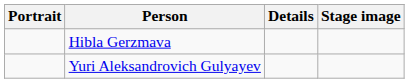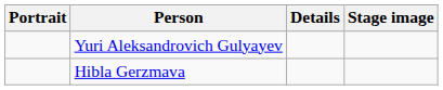 <table class="wikitable">
 <tr>
 <th>Portrait</th>
 <th>Person</th>
 <th>Details</th>
 <th>Stage image</th>
 </tr>
 <tr>
 <td align=center></td>
-<td><a href='#'>Hibla Gerzmava</a></td>
+<td><a href='#'>Yuri Aleksandrovich Gulyayev</a></td>
 <td></td>
 <td align=center></td>
 </tr>
 <tr>
 <td align=center></td>
-<td><a href='#'>Yuri Aleksandrovich Gulyayev</a></td>
+<td><a href='#'>Hibla Gerzmava</a></td>
 <td></td>
 <td align=center></td>
 </tr>
 </table>
